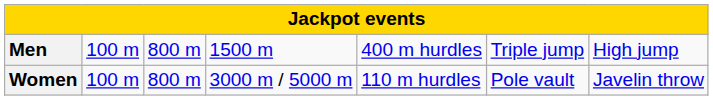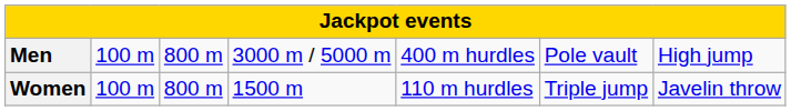 <table class=wikitable>
 <tr>
 <td colspan=7 bgcolor=gold align=center><strong>Jackpot events</strong></td>
 </tr>
 <tr>
 <td bgcolor=#F2F2F2><strong>Men</strong></td>
 <td><a href='#'>100 m</a></td>
 <td><a href='#'>800 m</a></td>
-<td><a href='#'>1500 m</a></td>
+<td><a href='#'>3000 m</a> / <a href='#'>5000 m</a></td>
 <td><a href='#'>400 m hurdles</a></td>
-<td><a href='#'>Triple jump</a></td>
+<td><a href='#'>Pole vault</a></td>
 <td><a href='#'>High jump</a></td>
 </tr>
 <tr>
 <td bgcolor=#F2F2F2><strong>Women</strong></td>
 <td><a href='#'>100 m</a></td>
 <td><a href='#'>800 m</a></td>
-<td><a href='#'>3000 m</a> / <a href='#'>5000 m</a></td>
+<td><a href='#'>1500 m</a></td>
 <td><a href='#'>110 m hurdles</a></td>
-<td><a href='#'>Pole vault</a></td>
+<td><a href='#'>Triple jump</a></td>
 <td><a href='#'>Javelin throw</a></td>
 </tr>
 </table>
